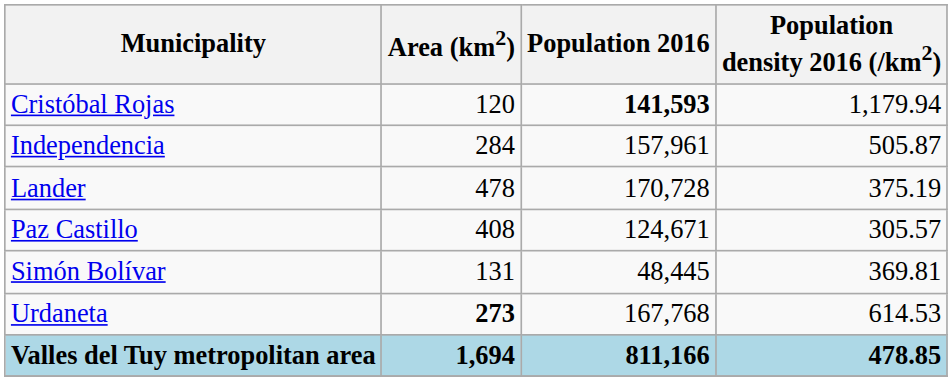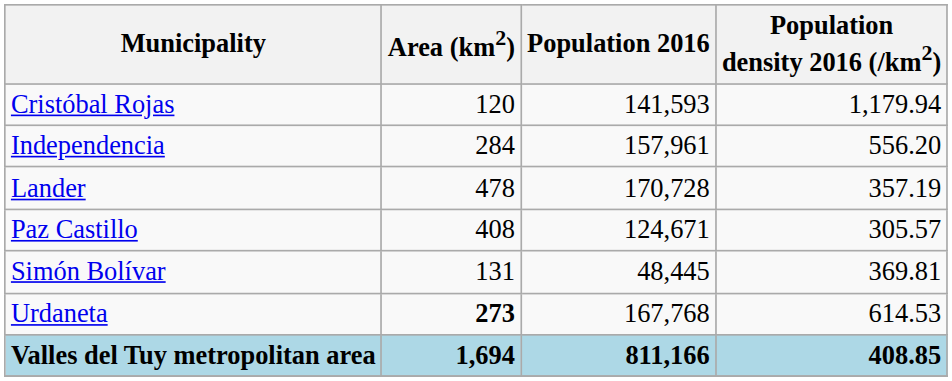 <table class="wikitable" style="text-align:right">
 <tr>
 <th>Municipality</th>
 <th>Area (km<sup>2</sup>)</th>
 <th>Population 2016</th>
 <th>Population <br>density 2016 (/km<sup>2</sup>)</th>
 </tr>
 <tr>
 <td align=left><a href='#'>Cristóbal Rojas</a></td>
 <td>120</td>
-<td><strong>141,593</strong></td>
+<td>141,593</td>
 <td>1,179.94</td>
 </tr>
 <tr>
 <td align=left><a href='#'>Independencia</a></td>
 <td>284</td>
 <td>157,961</td>
-<td>505.87</td>
+<td>556.20</td>
 </tr>
 <tr>
 <td align=left><a href='#'>Lander</a></td>
 <td>478</td>
 <td>170,728</td>
-<td>375.19</td>
+<td>357.19</td>
 </tr>
 <tr>
 <td align=left><a href='#'>Paz Castillo</a></td>
 <td>408</td>
 <td>124,671</td>
 <td>305.57</td>
 </tr>
 <tr>
 <td align=left><a href='#'>Simón Bolívar</a></td>
 <td>131</td>
 <td>48,445</td>
 <td>369.81</td>
 </tr>
 <tr>
 <td align=left><a href='#'>Urdaneta</a></td>
 <td><strong>273</strong></td>
 <td>167,768</td>
 <td>614.53</td>
 </tr>
 <tr>
 <td style="background:lightblue; text-align:right;"><strong>Valles del Tuy metropolitan area</strong></td>
 <td style="background:lightblue; text-align:right;"><strong>1,694</strong></td>
 <td style="background:lightblue; text-align:right;"><strong>811,166</strong></td>
-<td style="background:lightblue; text-align:right;"><strong>478.85</strong></td>
+<td style="background:lightblue; text-align:right;"><strong>408.85</strong></td>
 </tr>
 <tr>
 </tr>
 </table>
